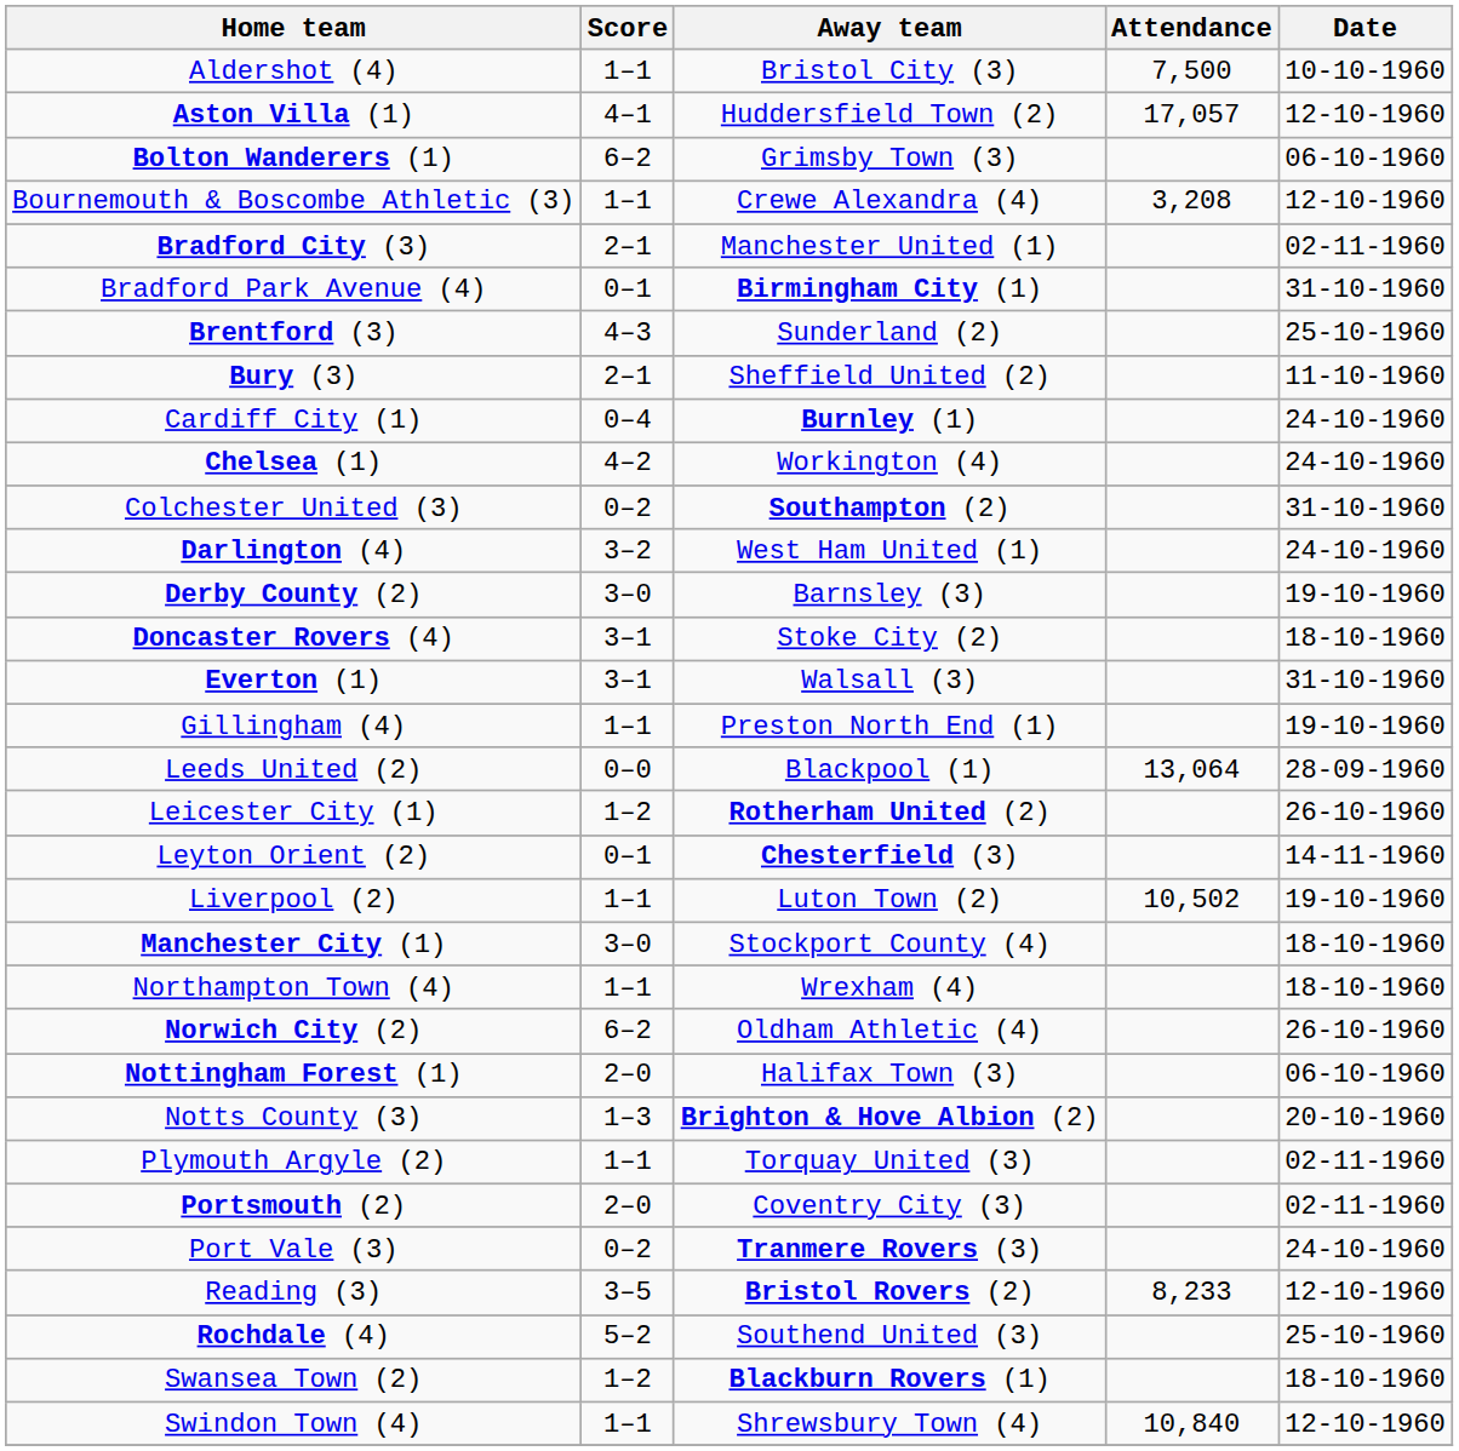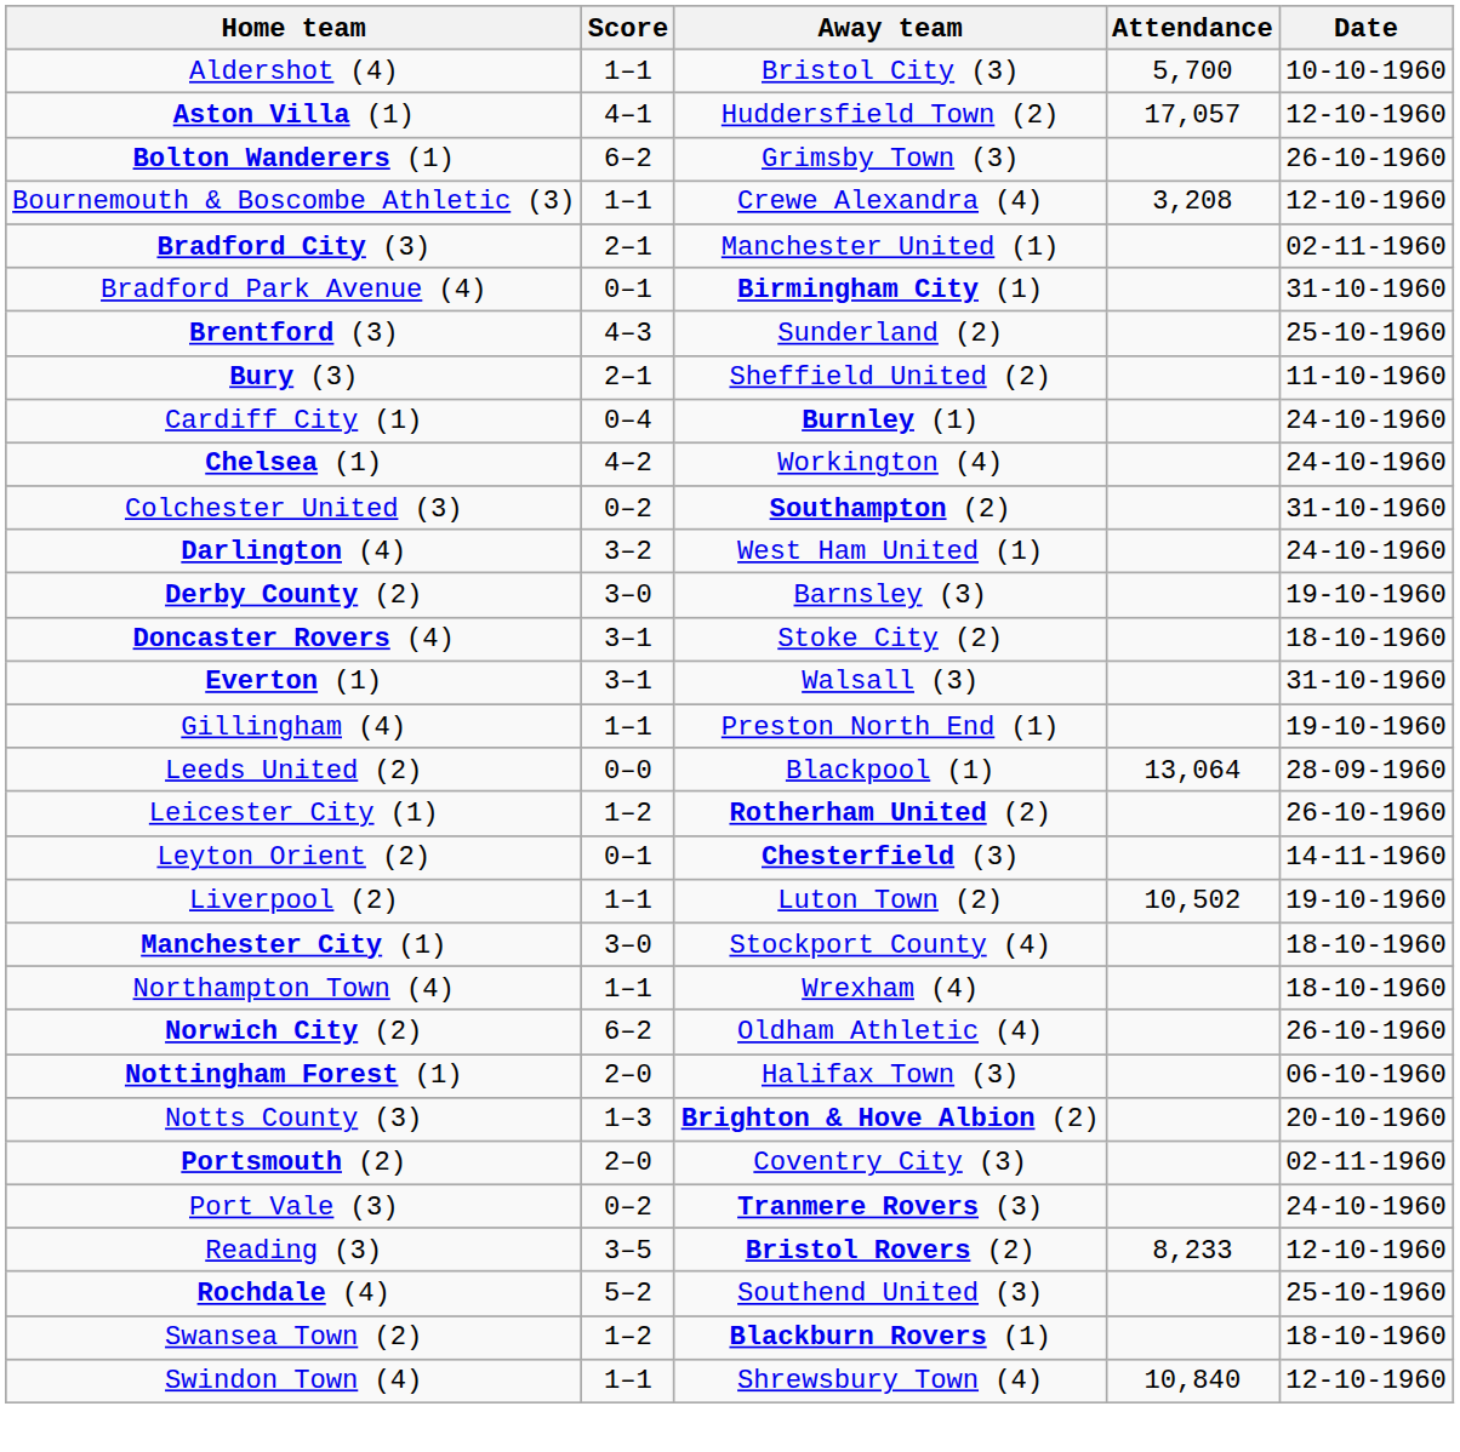 <table class="wikitable" style="text-align: center">
 <tr>
 <th>Home team</th>
 <th>Score</th>
 <th>Away team</th>
 <th>Attendance</th>
 <th>Date</th>
 </tr>
 <tr>
 <td><a href='#'>Aldershot</a> (4)</td>
 <td>1–1</td>
 <td><a href='#'>Bristol City</a> (3)</td>
-<td>7,500</td>
+<td>5,700</td>
 <td>10-10-1960</td>
 </tr>
 <tr>
 <td><strong><a href='#'>Aston Villa</a></strong> (1)</td>
 <td>4–1</td>
 <td><a href='#'>Huddersfield Town</a> (2)</td>
 <td>17,057</td>
 <td>12-10-1960</td>
 </tr>
 <tr>
 <td><strong><a href='#'>Bolton Wanderers</a></strong> (1)</td>
 <td>6–2</td>
 <td><a href='#'>Grimsby Town</a> (3)</td>
 <td></td>
-<td>06-10-1960</td>
+<td>26-10-1960</td>
 </tr>
 <tr>
 <td><a href='#'>Bournemouth & Boscombe Athletic</a> (3)</td>
 <td>1–1</td>
 <td><a href='#'>Crewe Alexandra</a> (4)</td>
 <td>3,208</td>
 <td>12-10-1960</td>
 </tr>
 <tr>
 <td><strong><a href='#'>Bradford City</a></strong> (3)</td>
 <td>2–1</td>
 <td><a href='#'>Manchester United</a> (1)</td>
 <td></td>
 <td>02-11-1960</td>
 </tr>
 <tr>
 <td><a href='#'>Bradford Park Avenue</a> (4)</td>
 <td>0–1</td>
 <td><strong><a href='#'>Birmingham City</a></strong> (1)</td>
 <td></td>
 <td>31-10-1960</td>
 </tr>
 <tr>
 <td><strong><a href='#'>Brentford</a></strong> (3)</td>
 <td>4–3</td>
 <td><a href='#'>Sunderland</a> (2)</td>
 <td></td>
 <td>25-10-1960</td>
 </tr>
 <tr>
 <td><strong><a href='#'>Bury</a></strong> (3)</td>
 <td>2–1</td>
 <td><a href='#'>Sheffield United</a> (2)</td>
 <td></td>
 <td>11-10-1960</td>
 </tr>
 <tr>
 <td><a href='#'>Cardiff City</a> (1)</td>
 <td>0–4</td>
 <td><strong><a href='#'>Burnley</a></strong> (1)</td>
 <td></td>
 <td>24-10-1960</td>
 </tr>
 <tr>
 <td><strong><a href='#'>Chelsea</a></strong> (1)</td>
 <td>4–2</td>
 <td><a href='#'>Workington</a> (4)</td>
 <td></td>
 <td>24-10-1960</td>
 </tr>
 <tr>
 <td><a href='#'>Colchester United</a> (3)</td>
 <td>0–2</td>
 <td><strong><a href='#'>Southampton</a></strong> (2)</td>
 <td></td>
 <td>31-10-1960</td>
 </tr>
 <tr>
 <td><strong><a href='#'>Darlington</a></strong> (4)</td>
 <td>3–2</td>
 <td><a href='#'>West Ham United</a> (1)</td>
 <td></td>
 <td>24-10-1960</td>
 </tr>
 <tr>
 <td><strong><a href='#'>Derby County</a></strong> (2)</td>
 <td>3–0</td>
 <td><a href='#'>Barnsley</a> (3)</td>
 <td></td>
 <td>19-10-1960</td>
 </tr>
 <tr>
 <td><strong><a href='#'>Doncaster Rovers</a></strong> (4)</td>
 <td>3–1</td>
 <td><a href='#'>Stoke City</a> (2)</td>
 <td></td>
 <td>18-10-1960</td>
 </tr>
 <tr>
 <td><strong><a href='#'>Everton</a></strong> (1)</td>
 <td>3–1</td>
 <td><a href='#'>Walsall</a> (3)</td>
 <td></td>
 <td>31-10-1960</td>
 </tr>
 <tr>
 <td><a href='#'>Gillingham</a> (4)</td>
 <td>1–1</td>
 <td><a href='#'>Preston North End</a> (1)</td>
 <td></td>
 <td>19-10-1960</td>
 </tr>
 <tr>
 <td><a href='#'>Leeds United</a> (2)</td>
 <td>0–0</td>
 <td><a href='#'>Blackpool</a> (1)</td>
 <td>13,064</td>
 <td>28-09-1960</td>
 </tr>
 <tr>
 <td><a href='#'>Leicester City</a> (1)</td>
 <td>1–2</td>
 <td><strong><a href='#'>Rotherham United</a></strong> (2)</td>
 <td></td>
 <td>26-10-1960</td>
 </tr>
 <tr>
 <td><a href='#'>Leyton Orient</a> (2)</td>
 <td>0–1</td>
 <td><strong><a href='#'>Chesterfield</a></strong> (3)</td>
 <td></td>
 <td>14-11-1960</td>
 </tr>
 <tr>
 <td><a href='#'>Liverpool</a> (2)</td>
 <td>1–1</td>
 <td><a href='#'>Luton Town</a> (2)</td>
 <td>10,502</td>
 <td>19-10-1960</td>
 </tr>
 <tr>
 <td><strong><a href='#'>Manchester City</a></strong> (1)</td>
 <td>3–0</td>
 <td><a href='#'>Stockport County</a> (4)</td>
 <td></td>
 <td>18-10-1960</td>
 </tr>
 <tr>
 <td><a href='#'>Northampton Town</a> (4)</td>
 <td>1–1</td>
 <td><a href='#'>Wrexham</a> (4)</td>
 <td></td>
 <td>18-10-1960</td>
 </tr>
 <tr>
 <td><strong><a href='#'>Norwich City</a></strong> (2)</td>
 <td>6–2</td>
 <td><a href='#'>Oldham Athletic</a> (4)</td>
 <td></td>
 <td>26-10-1960</td>
 </tr>
 <tr>
 <td><strong><a href='#'>Nottingham Forest</a></strong> (1)</td>
 <td>2–0</td>
 <td><a href='#'>Halifax Town</a> (3)</td>
 <td></td>
 <td>06-10-1960</td>
 </tr>
 <tr>
 <td><a href='#'>Notts County</a> (3)</td>
 <td>1–3</td>
 <td><strong><a href='#'>Brighton & Hove Albion</a></strong> (2)</td>
 <td></td>
 <td>20-10-1960</td>
 </tr>
 <tr>
-<td><a href='#'>Plymouth Argyle</a> (2)</td>
-<td>1–1</td>
-<td><a href='#'>Torquay United</a> (3)</td>
-<td></td>
-<td>02-11-1960</td>
-</tr>
-<tr>
 <td><strong><a href='#'>Portsmouth</a></strong> (2)</td>
 <td>2–0</td>
 <td><a href='#'>Coventry City</a> (3)</td>
 <td></td>
 <td>02-11-1960</td>
 </tr>
 <tr>
 <td><a href='#'>Port Vale</a> (3)</td>
 <td>0–2</td>
 <td><strong><a href='#'>Tranmere Rovers</a></strong> (3)</td>
 <td></td>
 <td>24-10-1960</td>
 </tr>
 <tr>
 <td><a href='#'>Reading</a> (3)</td>
 <td>3–5</td>
 <td><strong><a href='#'>Bristol Rovers</a></strong> (2)</td>
 <td>8,233</td>
 <td>12-10-1960</td>
 </tr>
 <tr>
 <td><strong><a href='#'>Rochdale</a></strong> (4)</td>
 <td>5–2</td>
 <td><a href='#'>Southend United</a> (3)</td>
 <td></td>
 <td>25-10-1960</td>
 </tr>
 <tr>
 <td><a href='#'>Swansea Town</a> (2)</td>
 <td>1–2</td>
 <td><strong><a href='#'>Blackburn Rovers</a></strong> (1)</td>
 <td></td>
 <td>18-10-1960</td>
 </tr>
 <tr>
 <td><a href='#'>Swindon Town</a> (4)</td>
 <td>1–1</td>
 <td><a href='#'>Shrewsbury Town</a> (4)</td>
 <td>10,840</td>
 <td>12-10-1960</td>
 </tr>
 <tr>
 </tr>
 </table>
